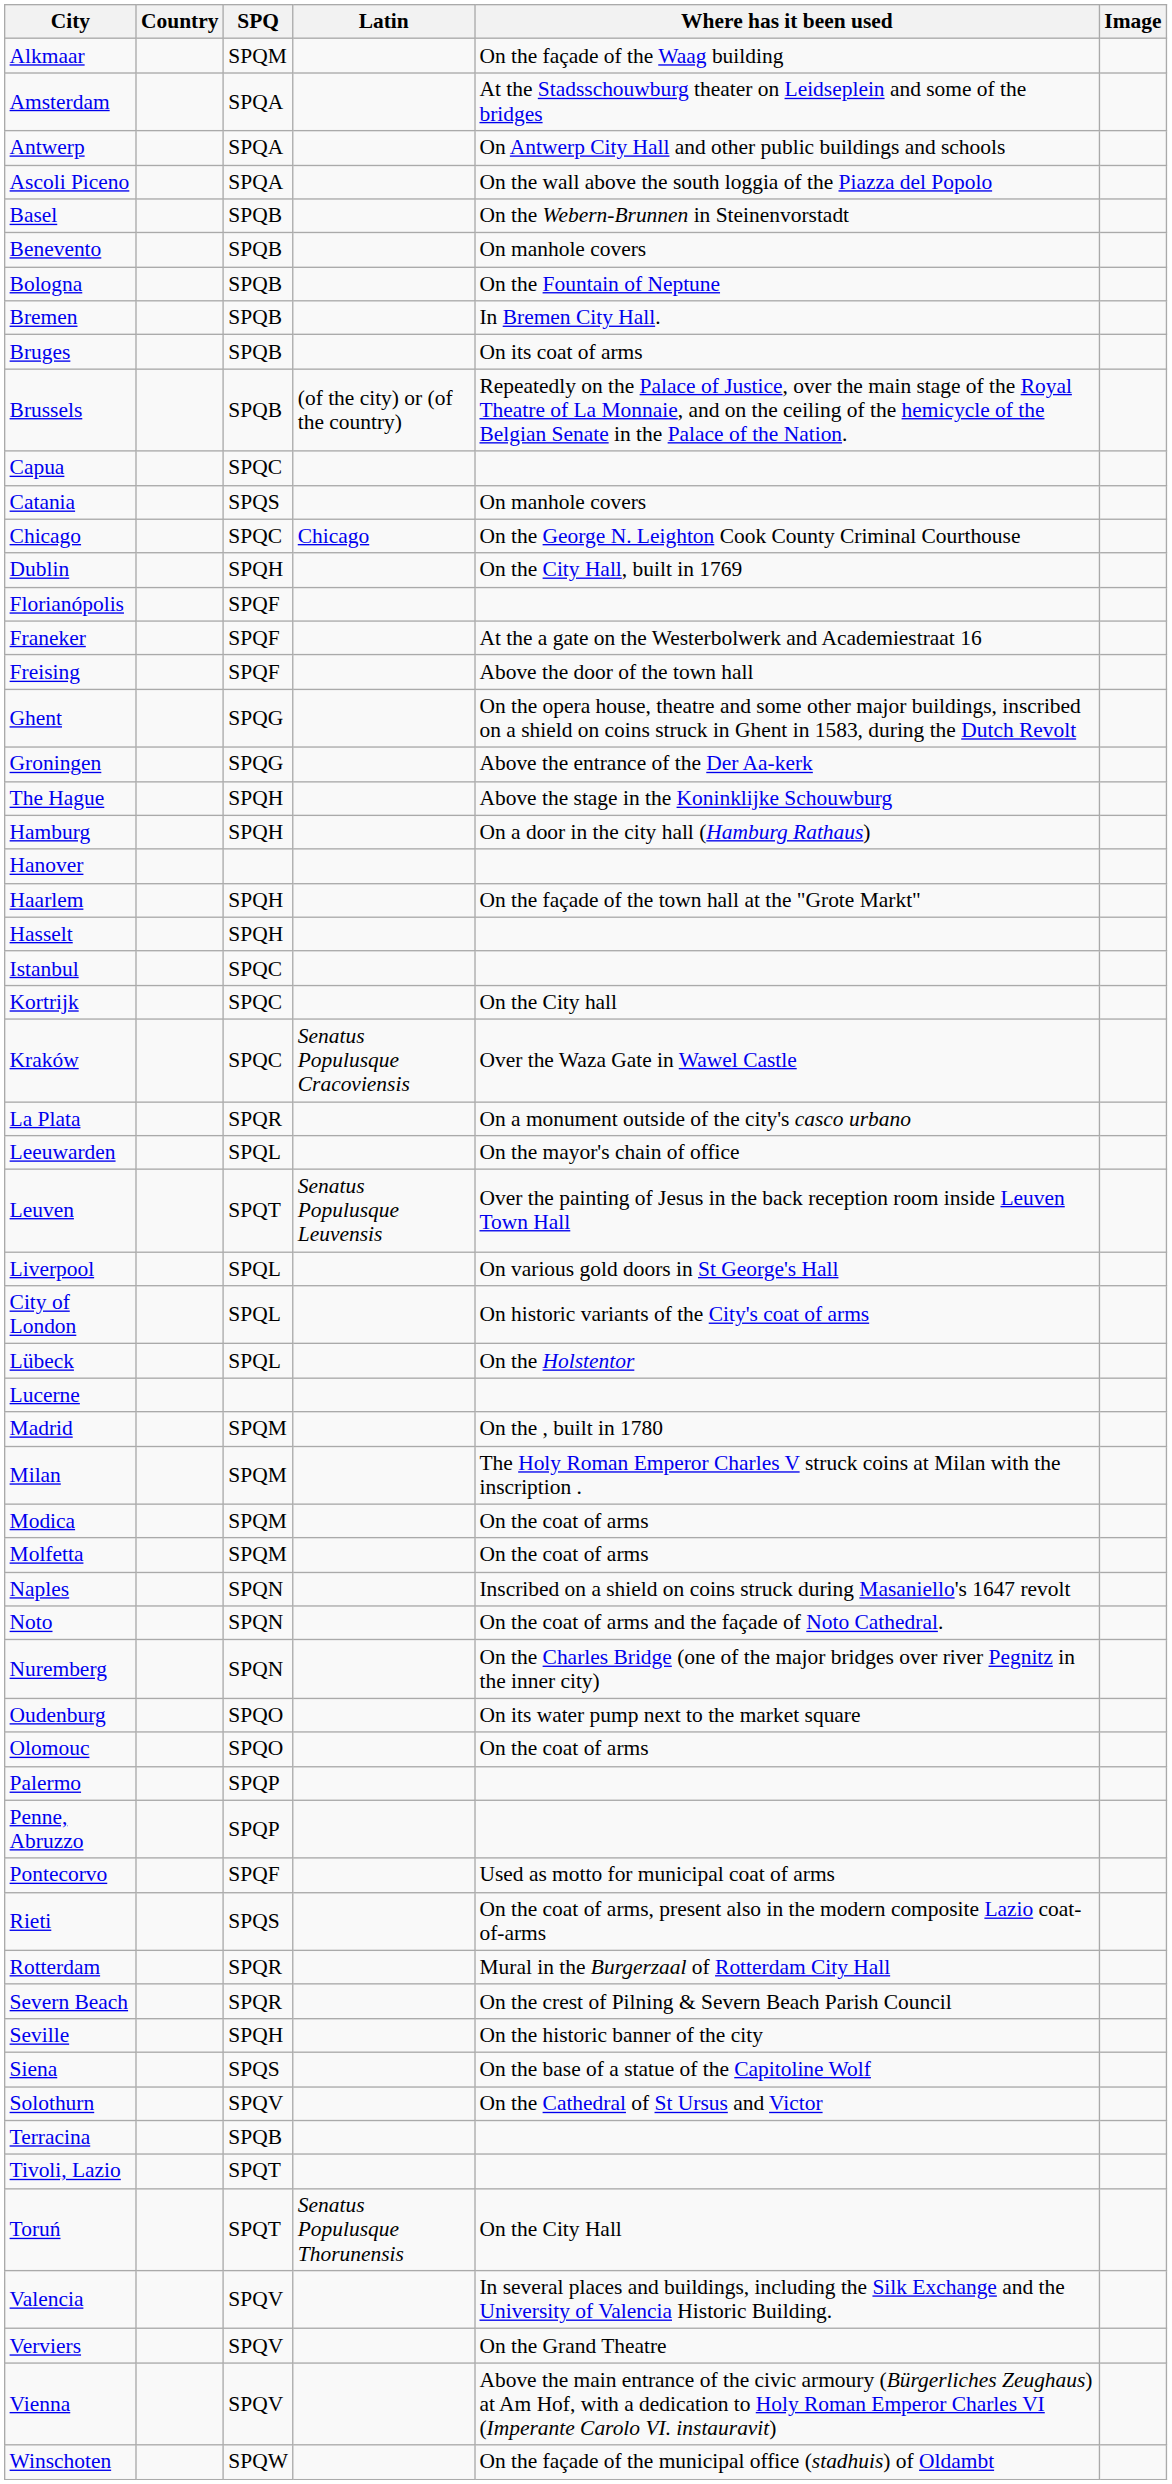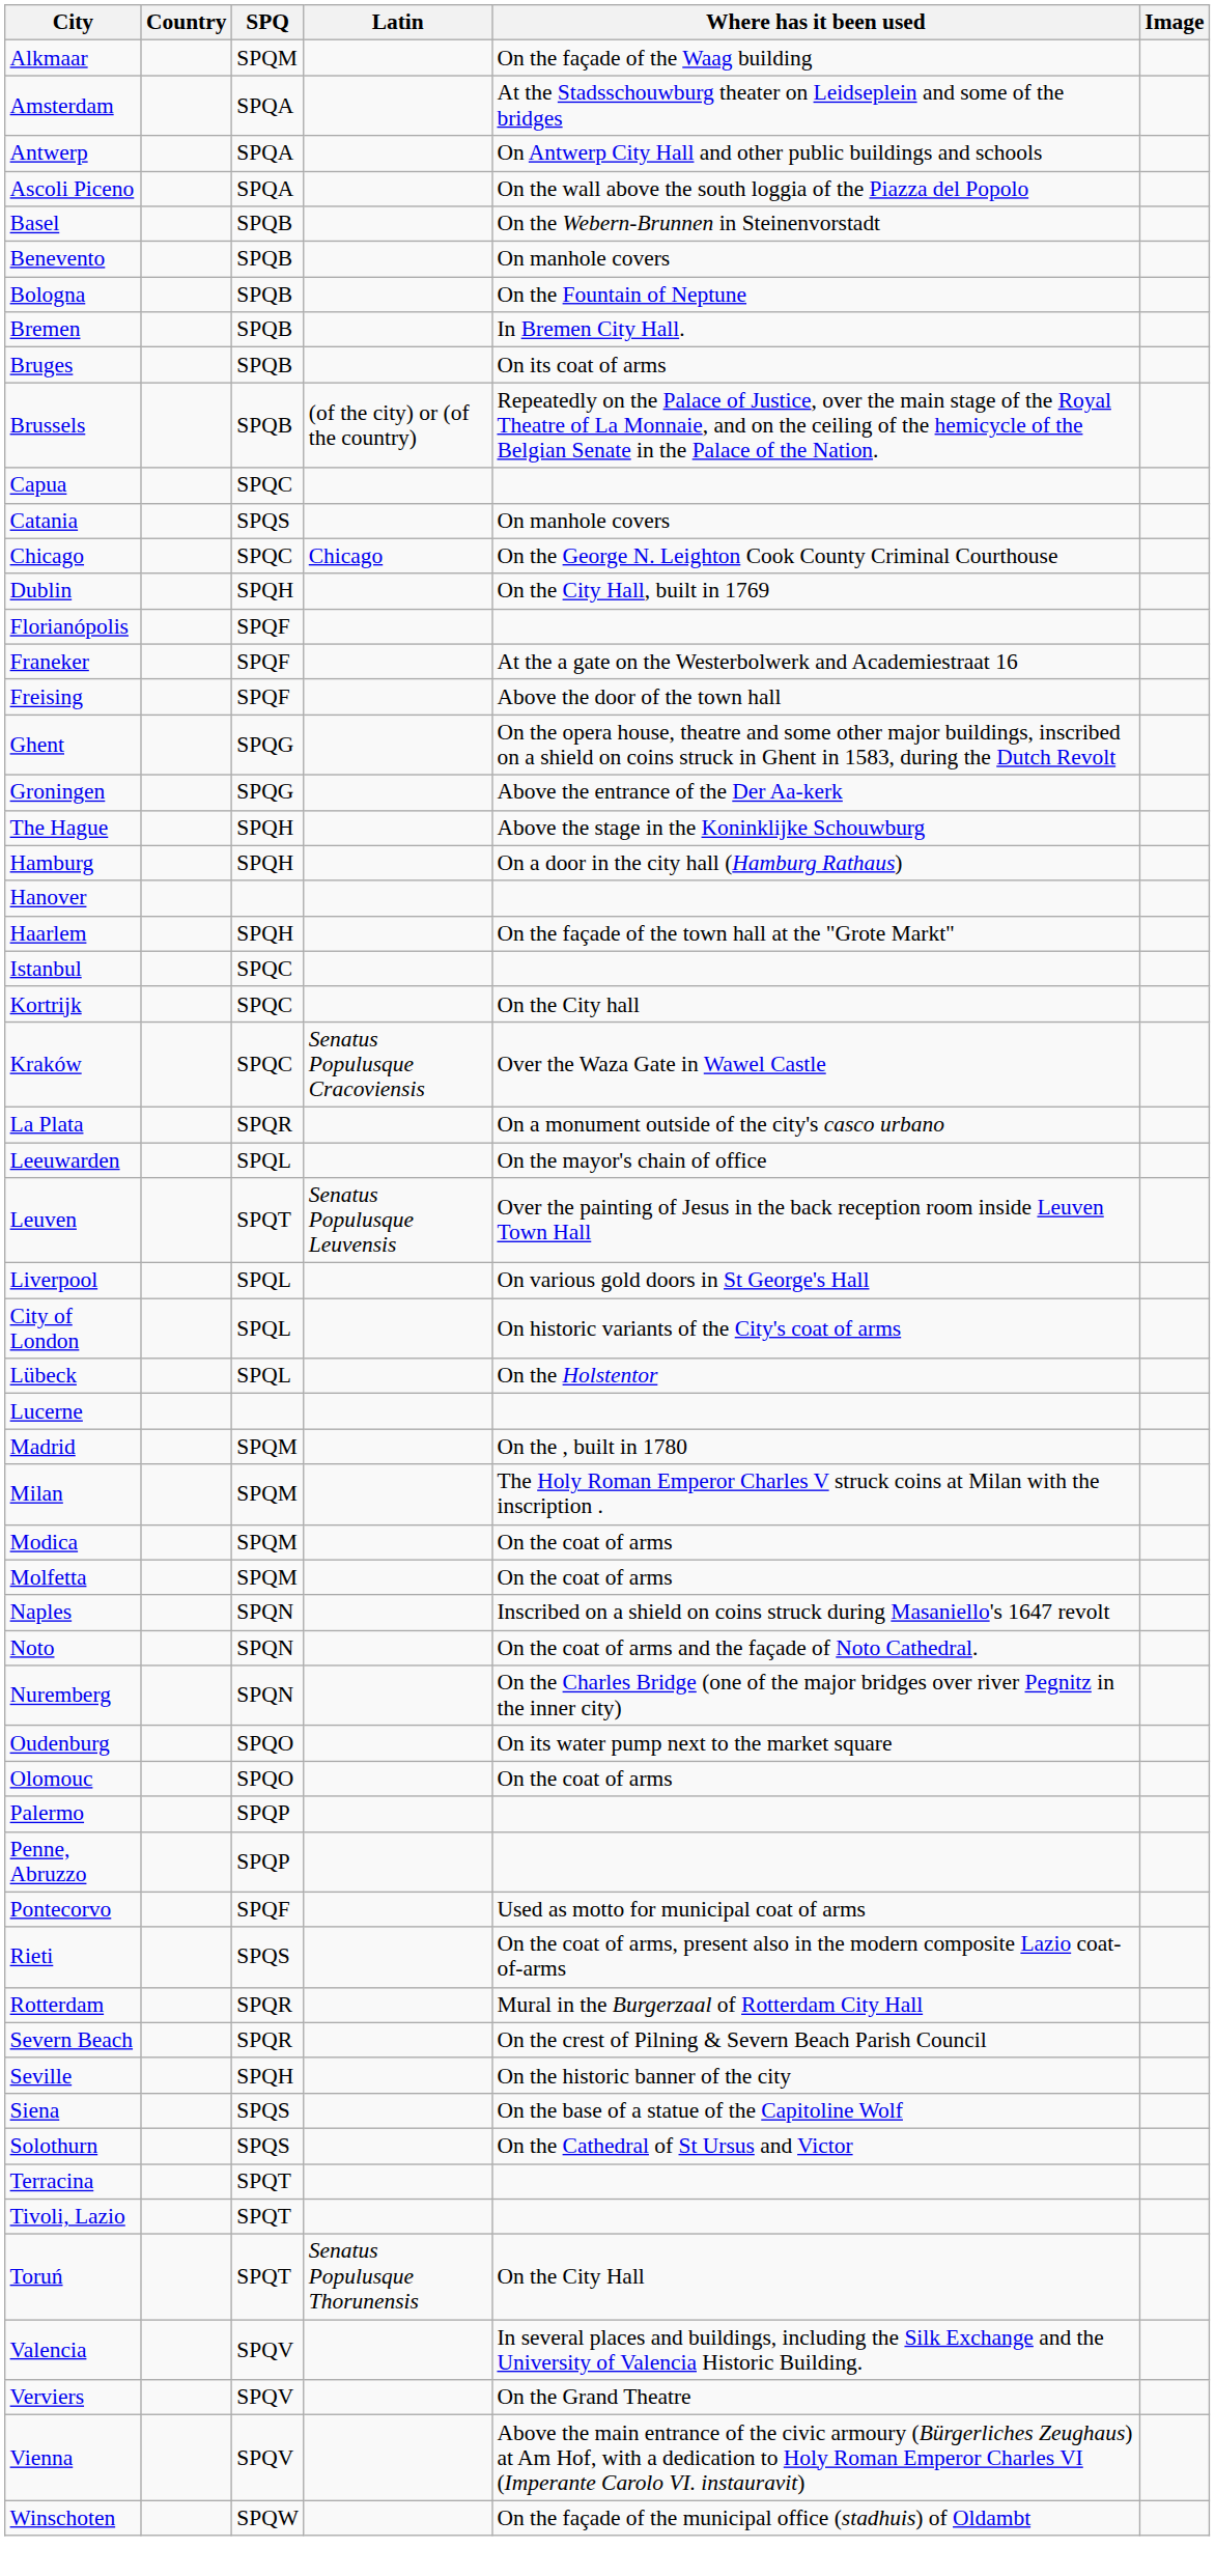 <table class="wikitable sortable">
 <tr>
 <th>City</th>
 <th>Country</th>
 <th>SPQ</th>
 <th>Latin</th>
 <th>Where has it been used</th>
 <th>Image</th>
 </tr>
 <tr>
 <td><a href='#'>Alkmaar</a></td>
 <td></td>
 <td>SPQM</td>
 <td></td>
 <td>On the façade of the <a href='#'>Waag</a> building</td>
 <td></td>
 </tr>
 <tr>
 <td><a href='#'>Amsterdam</a></td>
 <td></td>
 <td>SPQA</td>
 <td></td>
 <td>At the <a href='#'>Stadsschouwburg</a> theater on <a href='#'>Leidseplein</a> and some of the <a href='#'>bridges</a></td>
 <td></td>
 </tr>
 <tr>
 <td><a href='#'>Antwerp</a></td>
 <td></td>
 <td>SPQA</td>
 <td></td>
 <td>On <a href='#'>Antwerp City Hall</a> and other public buildings and schools</td>
 <td></td>
 </tr>
 <tr>
 <td><a href='#'>Ascoli Piceno</a></td>
 <td></td>
 <td>SPQA</td>
 <td></td>
 <td>On the wall above the south loggia of the <a href='#'>Piazza del Popolo</a></td>
 <td></td>
 </tr>
 <tr>
 <td><a href='#'>Basel</a></td>
 <td></td>
 <td>SPQB</td>
 <td></td>
 <td>On the <em>Webern-Brunnen</em> in Steinenvorstadt</td>
 <td></td>
 </tr>
 <tr>
 <td><a href='#'>Benevento</a></td>
 <td></td>
 <td>SPQB</td>
 <td></td>
 <td>On manhole covers</td>
 <td></td>
 </tr>
 <tr>
 <td><a href='#'>Bologna</a></td>
 <td></td>
 <td>SPQB</td>
 <td></td>
 <td>On the <a href='#'>Fountain of Neptune</a></td>
 <td></td>
 </tr>
 <tr>
 <td><a href='#'>Bremen</a></td>
 <td></td>
 <td>SPQB</td>
 <td></td>
 <td>In <a href='#'>Bremen City Hall</a>.</td>
 <td></td>
 </tr>
 <tr>
 <td><a href='#'>Bruges</a></td>
 <td></td>
 <td>SPQB</td>
 <td></td>
 <td>On its coat of arms</td>
 <td></td>
 </tr>
 <tr>
 <td><a href='#'>Brussels</a></td>
 <td></td>
 <td>SPQB</td>
 <td> (of the city) or  (of the country)</td>
 <td>Repeatedly on the <a href='#'>Palace of Justice</a>, over the main stage of the <a href='#'>Royal Theatre of La Monnaie</a>, and on the ceiling of the <a href='#'>hemicycle of the Belgian Senate</a> in the <a href='#'>Palace of the Nation</a>.</td>
 <td></td>
 </tr>
 <tr>
 <td><a href='#'>Capua</a></td>
 <td></td>
 <td>SPQC</td>
 <td></td>
 <td></td>
 <td></td>
 </tr>
 <tr>
 <td><a href='#'>Catania</a></td>
 <td></td>
 <td>SPQS</td>
 <td></td>
 <td>On manhole covers</td>
 <td></td>
 </tr>
 <tr>
 <td><a href='#'>Chicago</a></td>
 <td></td>
 <td>SPQC</td>
 <td> <a href='#'>Chicago</a></td>
 <td>On the <a href='#'>George N. Leighton</a> Cook County Criminal Courthouse</td>
 <td></td>
 </tr>
 <tr>
 <td><a href='#'>Dublin</a></td>
 <td></td>
 <td>SPQH</td>
 <td></td>
 <td>On the <a href='#'>City Hall</a>, built in 1769</td>
 <td></td>
 </tr>
 <tr>
 <td><a href='#'>Florianópolis</a></td>
 <td></td>
 <td>SPQF</td>
 <td></td>
 <td></td>
 <td></td>
 </tr>
 <tr>
 <td><a href='#'>Franeker</a></td>
 <td></td>
 <td>SPQF</td>
 <td></td>
 <td>At the a gate on the Westerbolwerk and Academiestraat 16</td>
 <td></td>
 </tr>
 <tr>
 <td><a href='#'>Freising</a></td>
 <td></td>
 <td>SPQF</td>
 <td></td>
 <td>Above the door of the town hall</td>
 <td></td>
 </tr>
 <tr>
 <td><a href='#'>Ghent</a></td>
 <td></td>
 <td>SPQG</td>
 <td></td>
 <td>On the opera house, theatre and some other major buildings, inscribed on a shield on coins struck in Ghent in 1583, during the <a href='#'>Dutch Revolt</a></td>
 <td></td>
 </tr>
 <tr>
 <td><a href='#'>Groningen</a></td>
 <td></td>
 <td>SPQG</td>
 <td></td>
 <td>Above the entrance of the <a href='#'>Der Aa-kerk</a></td>
 <td></td>
 </tr>
 <tr>
 <td><a href='#'>The Hague</a></td>
 <td></td>
 <td>SPQH</td>
 <td></td>
 <td>Above the stage in the <a href='#'>Koninklijke Schouwburg</a></td>
 <td></td>
 </tr>
 <tr>
 <td><a href='#'>Hamburg</a></td>
 <td></td>
 <td>SPQH</td>
 <td></td>
 <td>On a door in the city hall (<em><a href='#'>Hamburg Rathaus</a></em>)</td>
 <td></td>
 </tr>
 <tr>
 <td><a href='#'>Hanover</a></td>
 <td></td>
 <td></td>
 <td></td>
 <td></td>
 <td></td>
 </tr>
 <tr>
 <td><a href='#'>Haarlem</a></td>
 <td></td>
 <td>SPQH</td>
 <td></td>
 <td>On the façade of the town hall at the "Grote Markt"</td>
-<td></td>
-</tr>
-<tr>
-<td><a href='#'>Hasselt</a></td>
-<td></td>
-<td>SPQH</td>
-<td></td>
-<td></td>
 <td></td>
 </tr>
 <tr>
 <td><a href='#'>Istanbul</a></td>
 <td></td>
 <td>SPQC</td>
 <td></td>
 <td></td>
 <td></td>
 </tr>
 <tr>
 <td><a href='#'>Kortrijk</a></td>
 <td></td>
 <td>SPQC</td>
 <td></td>
 <td>On the City hall</td>
 <td></td>
 </tr>
 <tr>
 <td><a href='#'>Kraków</a></td>
 <td></td>
 <td>SPQC</td>
 <td><em>Senatus Populusque Cracoviensis</em></td>
 <td>Over the Waza Gate in <a href='#'>Wawel Castle</a></td>
 <td></td>
 </tr>
 <tr>
 <td><a href='#'>La Plata</a></td>
 <td></td>
 <td>SPQR</td>
 <td></td>
 <td>On a monument outside of the city's <em>casco urbano</em></td>
 <td></td>
 </tr>
 <tr>
 <td><a href='#'>Leeuwarden</a></td>
 <td></td>
 <td>SPQL</td>
 <td></td>
 <td>On the mayor's chain of office</td>
 <td></td>
 </tr>
 <tr>
 <td><a href='#'>Leuven</a></td>
 <td></td>
 <td>SPQT</td>
 <td><em>Senatus Populusque Leuvensis</em></td>
 <td>Over the painting of Jesus in the back reception room inside <a href='#'>Leuven Town Hall</a></td>
 <td></td>
 </tr>
 <tr>
 <td><a href='#'>Liverpool</a></td>
 <td></td>
 <td>SPQL</td>
 <td></td>
 <td>On various gold doors in <a href='#'>St George's Hall</a></td>
 <td></td>
 </tr>
 <tr>
 <td><a href='#'>City of London</a></td>
 <td></td>
 <td>SPQL</td>
 <td></td>
 <td>On historic variants of the <a href='#'>City's coat of arms</a></td>
 <td></td>
 </tr>
 <tr>
 <td><a href='#'>Lübeck</a></td>
 <td></td>
 <td>SPQL</td>
 <td></td>
 <td>On the <em><a href='#'>Holstentor</a></em></td>
 <td></td>
 </tr>
 <tr>
 <td><a href='#'>Lucerne</a></td>
 <td></td>
 <td></td>
 <td></td>
 <td></td>
 <td></td>
 </tr>
 <tr>
 <td><a href='#'>Madrid</a></td>
 <td></td>
 <td>SPQM</td>
 <td></td>
 <td>On the , built in 1780</td>
 <td></td>
 </tr>
 <tr>
 <td><a href='#'>Milan</a></td>
 <td></td>
 <td>SPQM</td>
 <td></td>
 <td>The <a href='#'>Holy Roman Emperor Charles V</a> struck coins at Milan with the inscription .</td>
 <td></td>
 </tr>
 <tr>
 <td><a href='#'>Modica</a></td>
 <td></td>
 <td>SPQM</td>
 <td></td>
 <td>On the coat of arms</td>
 <td></td>
 </tr>
 <tr>
 <td><a href='#'>Molfetta</a></td>
 <td></td>
 <td>SPQM</td>
 <td></td>
 <td>On the coat of arms</td>
 <td></td>
 </tr>
 <tr>
 <td><a href='#'>Naples</a></td>
 <td></td>
 <td>SPQN</td>
 <td></td>
 <td>Inscribed on a shield on coins struck during <a href='#'>Masaniello</a>'s 1647 revolt</td>
 <td></td>
 </tr>
 <tr>
 <td><a href='#'>Noto</a></td>
 <td></td>
 <td>SPQN</td>
 <td></td>
 <td>On the coat of arms and the façade of <a href='#'>Noto Cathedral</a>.</td>
 <td></td>
 </tr>
 <tr>
 <td><a href='#'>Nuremberg</a></td>
 <td></td>
 <td>SPQN</td>
 <td></td>
 <td>On the <a href='#'>Charles Bridge</a> (one of the major bridges over river <a href='#'>Pegnitz</a> in the inner city)</td>
 <td></td>
 </tr>
 <tr>
 <td><a href='#'>Oudenburg</a></td>
 <td></td>
 <td>SPQO</td>
 <td></td>
 <td>On its water pump next to the market square</td>
 <td></td>
 </tr>
 <tr>
 <td><a href='#'>Olomouc</a></td>
 <td></td>
 <td>SPQO</td>
 <td></td>
 <td>On the coat of arms</td>
 <td></td>
 </tr>
 <tr>
 <td><a href='#'>Palermo</a></td>
 <td></td>
 <td>SPQP</td>
 <td></td>
 <td></td>
 <td></td>
 </tr>
 <tr>
 <td><a href='#'>Penne, Abruzzo</a></td>
 <td></td>
 <td>SPQP</td>
 <td></td>
 <td></td>
 <td></td>
 </tr>
 <tr>
 <td><a href='#'>Pontecorvo</a></td>
 <td></td>
 <td>SPQF</td>
 <td></td>
 <td>Used as motto for municipal coat of arms</td>
 </tr>
 <tr>
 <td><a href='#'>Rieti</a></td>
 <td></td>
 <td>SPQS</td>
 <td></td>
 <td>On the coat of arms, present also in the modern composite <a href='#'>Lazio</a> coat-of-arms</td>
 <td></td>
 </tr>
 <tr>
 <td><a href='#'>Rotterdam</a></td>
 <td></td>
 <td>SPQR</td>
 <td></td>
 <td>Mural in the <em>Burgerzaal</em> of <a href='#'>Rotterdam City Hall</a></td>
 <td></td>
 </tr>
 <tr>
 <td><a href='#'>Severn Beach</a></td>
 <td></td>
 <td>SPQR</td>
 <td></td>
 <td>On the crest of Pilning & Severn Beach Parish Council</td>
 <td></td>
 </tr>
 <tr>
 <td><a href='#'>Seville</a></td>
 <td></td>
 <td>SPQH</td>
 <td></td>
 <td>On the historic banner of the city</td>
 <td></td>
 </tr>
 <tr>
 <td><a href='#'>Siena</a></td>
 <td></td>
 <td>SPQS</td>
 <td></td>
 <td>On the base of a statue of the <a href='#'>Capitoline Wolf</a></td>
 <td></td>
 </tr>
 <tr>
 <td><a href='#'>Solothurn</a></td>
 <td></td>
-<td>SPQV</td>
+<td>SPQS</td>
 <td></td>
 <td>On the <a href='#'>Cathedral</a> of <a href='#'>St Ursus</a> and <a href='#'>Victor</a></td>
 <td></td>
 </tr>
 <tr>
 <td><a href='#'>Terracina</a></td>
 <td></td>
-<td>SPQB</td>
+<td>SPQT</td>
 <td></td>
 <td></td>
 <td></td>
 </tr>
 <tr>
 <td><a href='#'>Tivoli, Lazio</a></td>
 <td></td>
 <td>SPQT</td>
 <td></td>
 <td></td>
 <td></td>
 </tr>
 <tr>
 <td><a href='#'>Toruń</a></td>
 <td></td>
 <td>SPQT</td>
 <td><em>Senatus Populusque Thorunensis</em></td>
 <td>On the City Hall</td>
 <td></td>
 </tr>
 <tr>
 <td><a href='#'>Valencia</a></td>
 <td></td>
 <td>SPQV</td>
 <td></td>
 <td>In several places and buildings, including the <a href='#'>Silk Exchange</a> and the <a href='#'>University of Valencia</a> Historic Building.</td>
 <td></td>
 </tr>
 <tr>
 <td><a href='#'>Verviers</a></td>
 <td></td>
 <td>SPQV</td>
 <td></td>
 <td>On the Grand Theatre</td>
 <td></td>
 </tr>
 <tr>
 <td><a href='#'>Vienna</a></td>
 <td></td>
 <td>SPQV</td>
 <td></td>
 <td>Above the main entrance of the civic armoury (<em>Bürgerliches Zeughaus</em>) at Am Hof, with a dedication to <a href='#'>Holy Roman Emperor Charles VI</a> (<em>Imperante Carolo VI. instauravit</em>)</td>
 <td></td>
 </tr>
 <tr>
 <td><a href='#'>Winschoten</a></td>
 <td></td>
 <td>SPQW</td>
 <td></td>
 <td>On the façade of the municipal office (<em>stadhuis</em>) of <a href='#'>Oldambt</a></td>
 <td></td>
 </tr>
 </table>
